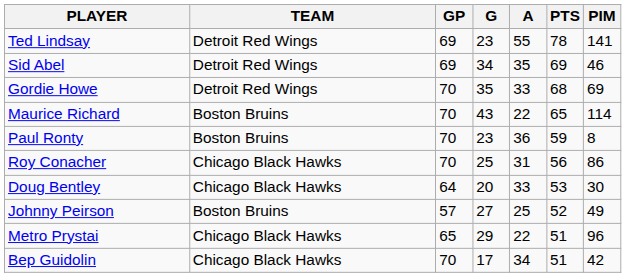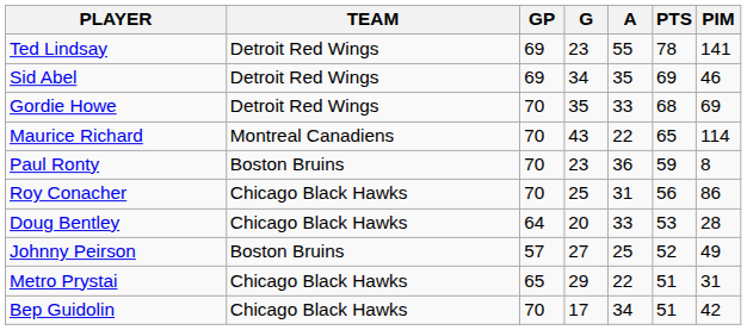 <table class="wikitable">
 <tr>
 <th bgcolor="#DDDDFF" width="30%">PLAYER</th>
 <th bgcolor="#DDDDFF" width="40%">TEAM</th>
 <th bgcolor="#DDDDFF" width="6%">GP</th>
 <th bgcolor="#DDDDFF" width="6%">G</th>
 <th bgcolor="#DDDDFF" width="6%">A</th>
 <th bgcolor="#DDDDFF" width="6%">PTS</th>
 <th bgcolor="#DDDDFF" width="6%">PIM</th>
 </tr>
 <tr>
 <td><a href='#'>Ted Lindsay</a></td>
 <td>Detroit Red Wings</td>
 <td>69</td>
 <td>23</td>
 <td>55</td>
 <td>78</td>
 <td>141</td>
 </tr>
 <tr>
 <td><a href='#'>Sid Abel</a></td>
 <td>Detroit Red Wings</td>
 <td>69</td>
 <td>34</td>
 <td>35</td>
 <td>69</td>
 <td>46</td>
 </tr>
 <tr>
 <td><a href='#'>Gordie Howe</a></td>
 <td>Detroit Red Wings</td>
 <td>70</td>
 <td>35</td>
 <td>33</td>
 <td>68</td>
 <td>69</td>
 </tr>
 <tr>
 <td><a href='#'>Maurice Richard</a></td>
-<td>Boston Bruins</td>
+<td>Montreal Canadiens</td>
 <td>70</td>
 <td>43</td>
 <td>22</td>
 <td>65</td>
 <td>114</td>
 </tr>
 <tr>
 <td><a href='#'>Paul Ronty</a></td>
 <td>Boston Bruins</td>
 <td>70</td>
 <td>23</td>
 <td>36</td>
 <td>59</td>
 <td>8</td>
 </tr>
 <tr>
 <td><a href='#'>Roy Conacher</a></td>
 <td>Chicago Black Hawks</td>
 <td>70</td>
 <td>25</td>
 <td>31</td>
 <td>56</td>
 <td>86</td>
 </tr>
 <tr>
 <td><a href='#'>Doug Bentley</a></td>
 <td>Chicago Black Hawks</td>
 <td>64</td>
 <td>20</td>
 <td>33</td>
 <td>53</td>
-<td>30</td>
+<td>28</td>
 </tr>
 <tr>
 <td><a href='#'>Johnny Peirson</a></td>
 <td>Boston Bruins</td>
 <td>57</td>
 <td>27</td>
 <td>25</td>
 <td>52</td>
 <td>49</td>
 </tr>
 <tr>
 <td><a href='#'>Metro Prystai</a></td>
 <td>Chicago Black Hawks</td>
 <td>65</td>
 <td>29</td>
 <td>22</td>
 <td>51</td>
-<td>96</td>
+<td>31</td>
 </tr>
 <tr>
 <td><a href='#'>Bep Guidolin</a></td>
 <td>Chicago Black Hawks</td>
 <td>70</td>
 <td>17</td>
 <td>34</td>
 <td>51</td>
 <td>42</td>
 </tr>
 </table>
